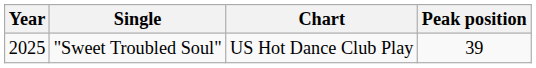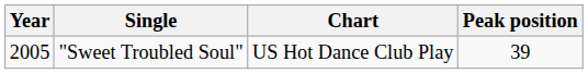 <table class="wikitable">
 <tr>
 <th>Year</th>
 <th>Single</th>
 <th>Chart</th>
 <th>Peak position</th>
 </tr>
 <tr>
-<td>2025</td>
+<td>2005</td>
 <td>"Sweet Troubled Soul"</td>
 <td>US Hot Dance Club Play</td>
 <td align="center">39</td>
 </tr>
 </table>
